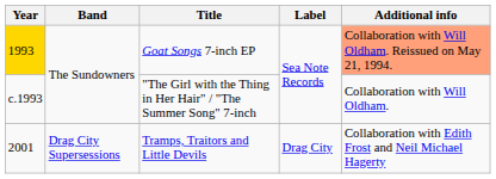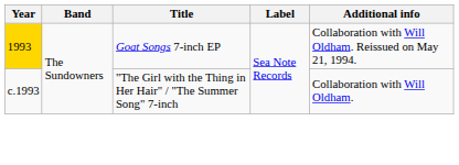 <table class="wikitable">
 <tr>
 <th>Year</th>
 <th>Band</th>
 <th>Title</th>
 <th>Label</th>
 <th>Additional info</th>
 </tr>
 <tr>
 <td style="background: gold;">1993</td>
 <td rowspan="2">The Sundowners</td>
 <td><em><a href='#'>Goat Songs</a></em>   7-inch EP</td>
 <td rowspan="2"><a href='#'>Sea Note Records</a></td>
-<td style="background: lightsalmon;">Collaboration with <a href='#'>Will Oldham</a>. Reissued on May 21, 1994.</td>
+<td>Collaboration with <a href='#'>Will Oldham</a>. Reissued on May 21, 1994.</td>
 </tr>
 <tr>
 <td>c.1993</td>
 <td>"The Girl with the Thing in Her Hair" / "The Summer Song"   7-inch</td>
 <td>Collaboration with <a href='#'>Will Oldham</a>.</td>
 </tr>
-<tr>
-<td>2001</td>
-<td><a href='#'>Drag City Supersessions</a></td>
-<td><a href='#'>Tramps, Traitors and Little Devils</a></td>
-<td><a href='#'>Drag City</a></td>
-<td>Collaboration with <a href='#'>Edith Frost</a> and <a href='#'>Neil Michael Hagerty</a></td>
-</tr>
 </table>
